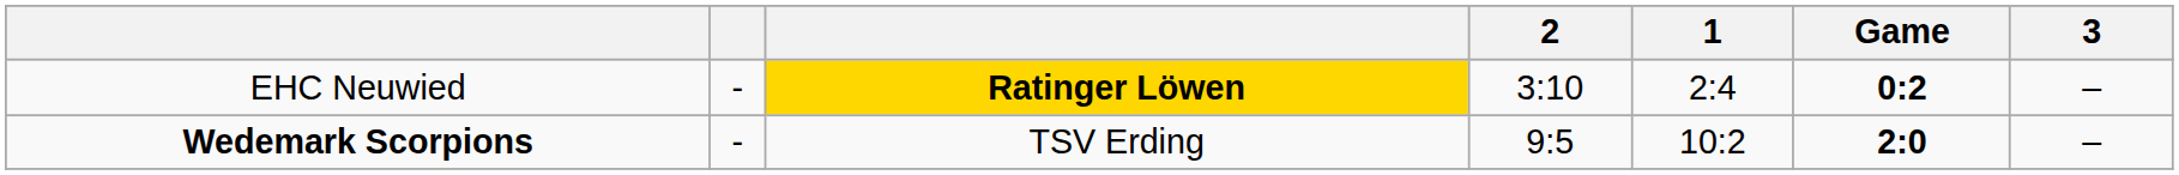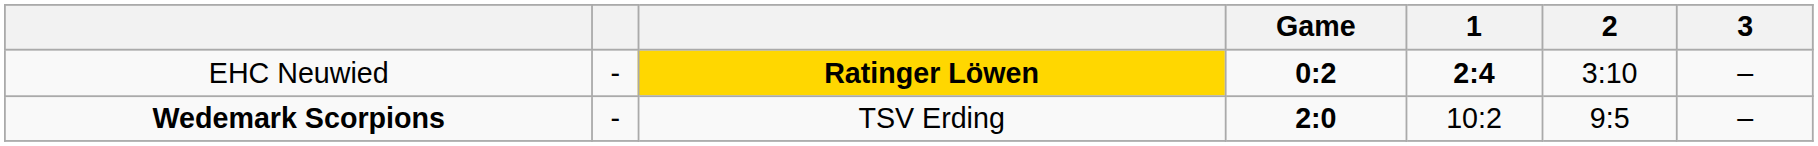 <table class="wikitable" width="80%">
 <tr style="background-color:#c0c0c0;">
 <th style="width:32.5%;"></th>
 <th style="width:2.5%;"></th>
 <th style="width:32.5%;"></th>
+<th style="width:10%;">Game</th>
+<th style="width:7.5%;">1</th>
 <th style="width:7.5%;">2</th>
-<th style="width:7.5%;">1</th>
-<th style="width:10%;">Game</th>
 <th style="width:7.5%;">3</th>
 </tr>
 <tr align="center">
 <td>EHC Neuwied</td>
 <td>-</td>
 <td style="background: gold;"><strong>Ratinger Löwen</strong></td>
+<td><strong>0:2</strong></td>
+<td><strong>2:4</strong></td>
 <td>3:10</td>
-<td>2:4</td>
-<td><strong>0:2</strong></td>
 <td>–</td>
 </tr>
 <tr align="center">
 <td><strong>Wedemark Scorpions</strong></td>
 <td>-</td>
 <td>TSV Erding</td>
+<td><strong>2:0</strong></td>
+<td>10:2</td>
 <td>9:5</td>
-<td>10:2</td>
-<td><strong>2:0</strong></td>
 <td>–</td>
 </tr>
 </table>
